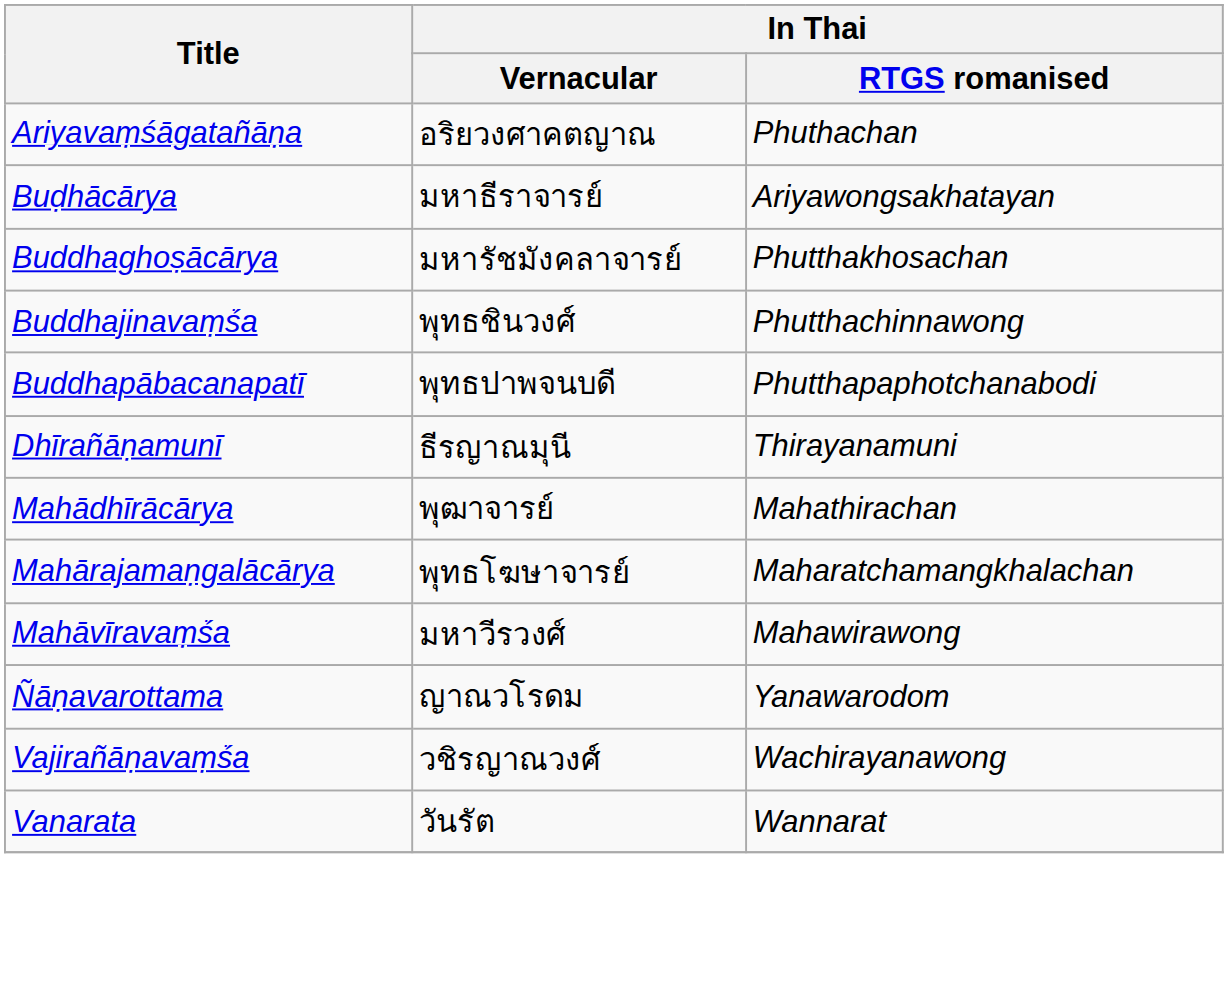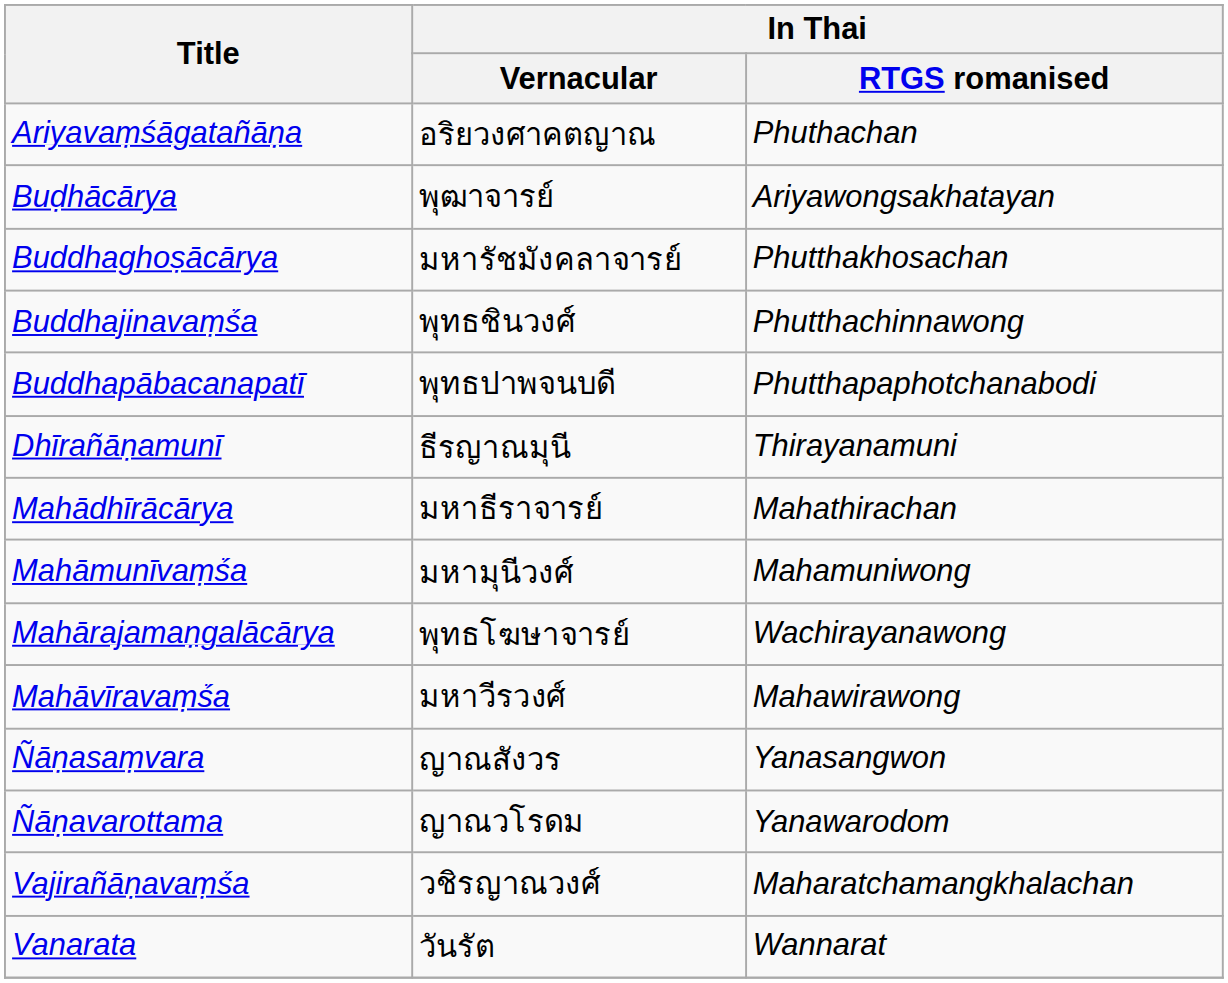 <table class="wikitable" width="50%">
 <tr>
 <th rowspan="2">Title</th>
 <th colspan="2">In Thai</th>
 </tr>
 <tr>
 <th>Vernacular</th>
 <th><a href='#'>RTGS</a> romanised</th>
 </tr>
 <tr>
 <td><em><a href='#'>Ariyavaṃśāgatañāṇa</a></em></td>
 <td>อริยวงศาคตญาณ</td>
 <td><em>Phuthachan</em></td>
 </tr>
 <tr>
 <td><em><a href='#'>Buḍhācārya</a></em></td>
-<td>มหาธีราจารย์</td>
+<td>พุฒาจารย์</td>
 <td><em>Ariyawongsakhatayan</em></td>
 </tr>
 <tr>
 <td><em><a href='#'>Buddhaghoṣācārya</a></em></td>
 <td>มหารัชมังคลาจารย์</td>
 <td><em>Phutthakhosachan</em></td>
 </tr>
 <tr>
 <td><em><a href='#'>Buddhajinavaṃṥa</a></em></td>
 <td>พุทธชินวงศ์</td>
 <td><em>Phutthachinnawong</em></td>
 </tr>
 <tr>
 <td><em><a href='#'>Buddhapābacanapatī</a></em></td>
 <td>พุทธปาพจนบดี</td>
 <td><em>Phutthapaphotchanabodi</em></td>
 </tr>
 <tr>
 <td><em><a href='#'>Dhīrañāṇamunī</a></em></td>
 <td>ธีรญาณมุนี</td>
 <td><em>Thirayanamuni</em></td>
 </tr>
 <tr>
 <td><em><a href='#'>Mahādhīrācārya</a></em></td>
-<td>พุฒาจารย์</td>
+<td>มหาธีราจารย์</td>
 <td><em>Mahathirachan</em></td>
+</tr>
+<tr>
+<td><em><a href='#'>Mahāmunīvaṃṥa</a></em></td>
+<td>มหามุนีวงศ์</td>
+<td><em>Mahamuniwong</em></td>
 </tr>
 <tr>
 <td><em><a href='#'>Mahārajamaṇgalācārya</a></em></td>
 <td>พุทธโฆษาจารย์</td>
-<td><em>Maharatchamangkhalachan</em></td>
+<td><em>Wachirayanawong</em></td>
 </tr>
 <tr>
 <td><em><a href='#'>Mahāvīravaṃṥa</a></em></td>
 <td>มหาวีรวงศ์</td>
 <td><em>Mahawirawong</em></td>
+</tr>
+<tr>
+<td><em><a href='#'>Ñāṇasaṃvara</a></em></td>
+<td>ญาณสังวร</td>
+<td><em>Yanasangwon</em></td>
 </tr>
 <tr>
 <td><em><a href='#'>Ñāṇavarottama</a></em></td>
 <td>ญาณวโรดม</td>
 <td><em>Yanawarodom</em></td>
 </tr>
 <tr>
 <td><em><a href='#'>Vajirañāṇavaṃṥa</a></em></td>
 <td>วชิรญาณวงศ์</td>
-<td><em>Wachirayanawong</em></td>
+<td><em>Maharatchamangkhalachan</em></td>
 </tr>
 <tr>
 <td><em><a href='#'>Vanarata</a></em></td>
 <td>วันรัต</td>
 <td><em>Wannarat</em></td>
 </tr>
 <tr>
 </tr>
 </table>
